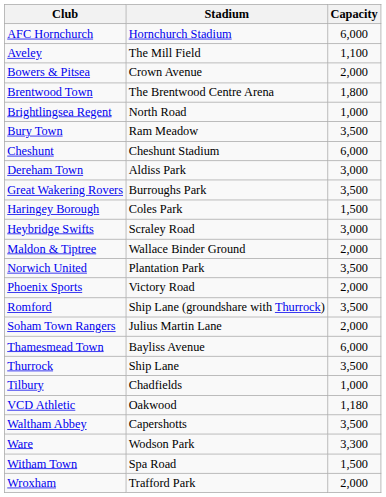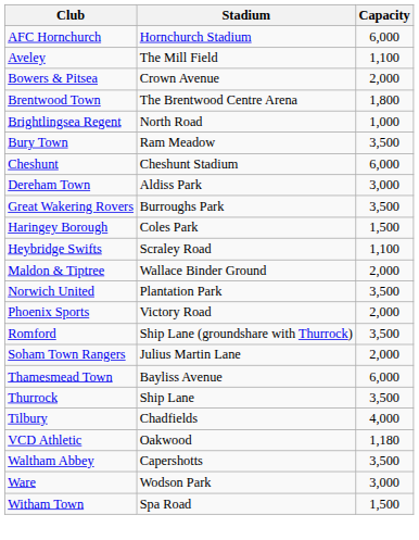 <table class="wikitable sortable">
 <tr>
 <th>Club</th>
 <th>Stadium</th>
 <th>Capacity</th>
 </tr>
 <tr>
 <td><a href='#'>AFC Hornchurch</a></td>
 <td><a href='#'>Hornchurch Stadium</a></td>
 <td align="center">6,000</td>
 </tr>
 <tr>
 <td><a href='#'>Aveley</a></td>
 <td>The Mill Field</td>
 <td align="center">1,100</td>
 </tr>
 <tr>
 <td><a href='#'>Bowers & Pitsea</a></td>
 <td>Crown Avenue</td>
 <td align="center">2,000</td>
 </tr>
 <tr>
 <td><a href='#'>Brentwood Town</a></td>
 <td>The Brentwood Centre Arena</td>
 <td align="center">1,800</td>
 </tr>
 <tr>
 <td><a href='#'>Brightlingsea Regent</a></td>
 <td>North Road</td>
 <td align="center">1,000</td>
 </tr>
 <tr>
 <td><a href='#'>Bury Town</a></td>
 <td>Ram Meadow</td>
 <td align="center">3,500</td>
 </tr>
 <tr>
 <td><a href='#'>Cheshunt</a></td>
 <td>Cheshunt Stadium</td>
 <td align="center">6,000</td>
 </tr>
 <tr>
 <td><a href='#'>Dereham Town</a></td>
 <td>Aldiss Park</td>
 <td align="center">3,000</td>
 </tr>
 <tr>
 <td><a href='#'>Great Wakering Rovers</a></td>
 <td>Burroughs Park</td>
 <td align="center">3,500</td>
 </tr>
 <tr>
 <td><a href='#'>Haringey Borough</a></td>
 <td>Coles Park</td>
 <td align="center">1,500</td>
 </tr>
 <tr>
 <td><a href='#'>Heybridge Swifts</a></td>
 <td>Scraley Road</td>
-<td align="center">3,000</td>
+<td align="center">1,100</td>
 </tr>
 <tr>
 <td><a href='#'>Maldon & Tiptree</a></td>
 <td>Wallace Binder Ground</td>
 <td align="center">2,000</td>
 </tr>
 <tr>
 <td><a href='#'>Norwich United</a></td>
 <td>Plantation Park</td>
 <td align="center">3,500</td>
 </tr>
 <tr>
 <td><a href='#'>Phoenix Sports</a></td>
 <td>Victory Road</td>
 <td align="center">2,000</td>
 </tr>
 <tr>
 <td><a href='#'>Romford</a></td>
 <td>Ship Lane (groundshare with <a href='#'>Thurrock</a>)</td>
 <td align="center">3,500</td>
 </tr>
 <tr>
 <td><a href='#'>Soham Town Rangers</a></td>
 <td>Julius Martin Lane</td>
 <td align="center">2,000</td>
 </tr>
 <tr>
 <td><a href='#'>Thamesmead Town</a></td>
 <td>Bayliss Avenue</td>
 <td align="center">6,000</td>
 </tr>
 <tr>
 <td><a href='#'>Thurrock</a></td>
 <td>Ship Lane</td>
 <td align="center">3,500</td>
 </tr>
 <tr>
 <td><a href='#'>Tilbury</a></td>
 <td>Chadfields</td>
-<td align="center">1,000</td>
+<td align="center">4,000</td>
 </tr>
 <tr>
 <td><a href='#'>VCD Athletic</a></td>
 <td>Oakwood</td>
 <td align="center">1,180</td>
 </tr>
 <tr>
 <td><a href='#'>Waltham Abbey</a></td>
 <td>Capershotts</td>
 <td align="center">3,500</td>
 </tr>
 <tr>
 <td><a href='#'>Ware</a></td>
 <td>Wodson Park</td>
-<td align="center">3,300</td>
+<td align="center">3,000</td>
 </tr>
 <tr>
 <td><a href='#'>Witham Town</a></td>
 <td>Spa Road</td>
 <td align="center">1,500</td>
 </tr>
-<tr>
-<td><a href='#'>Wroxham</a></td>
-<td>Trafford Park</td>
-<td align=center>2,000</td>
-</tr>
 </table>
